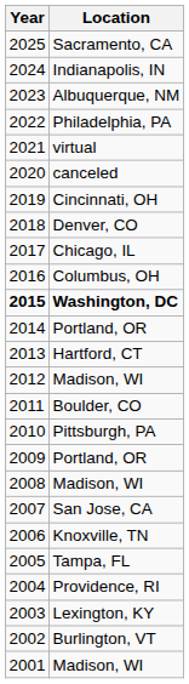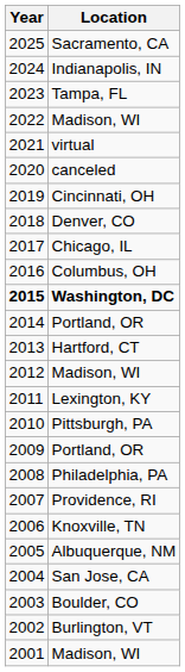 <table class="wikitable">
 <tr>
 <th>Year</th>
 <th>Location</th>
 </tr>
 <tr>
 <td>2025</td>
 <td>Sacramento, CA</td>
 </tr>
 <tr>
 <td>2024</td>
 <td>Indianapolis, IN</td>
 </tr>
 <tr>
 <td>2023</td>
-<td>Albuquerque, NM</td>
+<td>Tampa, FL</td>
 </tr>
 <tr>
 <td>2022</td>
-<td>Philadelphia, PA</td>
+<td>Madison, WI</td>
 </tr>
 <tr>
 <td>2021</td>
 <td>virtual</td>
 </tr>
 <tr>
 <td>2020</td>
 <td>canceled</td>
 </tr>
 <tr>
 <td>2019</td>
 <td>Cincinnati, OH</td>
 </tr>
 <tr>
 <td>2018</td>
 <td>Denver, CO</td>
 </tr>
 <tr>
 <td>2017</td>
 <td>Chicago, IL</td>
 </tr>
 <tr>
 <td>2016</td>
 <td>Columbus, OH</td>
 </tr>
 <tr>
 <td><strong>2015</strong></td>
 <td><strong>Washington, DC</strong></td>
 </tr>
 <tr>
 <td>2014</td>
 <td>Portland, OR</td>
 </tr>
 <tr>
 <td>2013</td>
 <td>Hartford, CT</td>
 </tr>
 <tr>
 <td>2012</td>
 <td>Madison, WI</td>
 </tr>
 <tr>
 <td>2011</td>
-<td>Boulder, CO</td>
+<td>Lexington, KY</td>
 </tr>
 <tr>
 <td>2010</td>
 <td>Pittsburgh, PA</td>
 </tr>
 <tr>
 <td>2009</td>
 <td>Portland, OR</td>
 </tr>
 <tr>
 <td>2008</td>
-<td>Madison, WI</td>
+<td>Philadelphia, PA</td>
 </tr>
 <tr>
 <td>2007</td>
-<td>San Jose, CA</td>
+<td>Providence, RI</td>
 </tr>
 <tr>
 <td>2006</td>
 <td>Knoxville, TN</td>
 </tr>
 <tr>
 <td>2005</td>
-<td>Tampa, FL</td>
+<td>Albuquerque, NM</td>
 </tr>
 <tr>
 <td>2004</td>
-<td>Providence, RI</td>
+<td>San Jose, CA</td>
 </tr>
 <tr>
 <td>2003</td>
-<td>Lexington, KY</td>
+<td>Boulder, CO</td>
 </tr>
 <tr>
 <td>2002</td>
 <td>Burlington, VT</td>
 </tr>
 <tr>
 <td>2001</td>
 <td>Madison, WI</td>
 </tr>
 </table>
